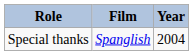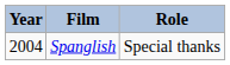 <table class="wikitable" style="font-size:95%;">
 <tr>
+<th style="background:#B0C4DE;">Year</th>
+<th style="background:#B0C4DE;">Film</th>
 <th style="background:#B0C4DE;">Role</th>
-<th style="background:#B0C4DE;">Film</th>
-<th style="background:#B0C4DE;">Year</th>
 </tr>
 <tr>
+<td>2004</td>
+<td><em><a href='#'>Spanglish</a></em></td>
 <td>Special thanks</td>
-<td><em><a href='#'>Spanglish</a></em></td>
-<td>2004</td>
 </tr>
 </table>
